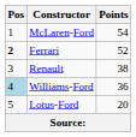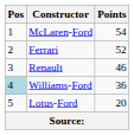 <table class="wikitable" style="font-size: 95%;">
 <tr>
 <th>Pos</th>
 <th>Constructor</th>
 <th>Points</th>
 </tr>
 <tr>
 <td>1</td>
 <td> <a href='#'>McLaren</a>-<a href='#'>Ford</a></td>
 <td align="right">54</td>
 </tr>
 <tr>
-<td><strong>2</strong></td>
+<td>2</td>
 <td> <a href='#'>Ferrari</a></td>
 <td align="right">52</td>
 </tr>
 <tr>
 <td>3</td>
 <td> <a href='#'>Renault</a></td>
-<td align="right">38</td>
+<td align="right">46</td>
 </tr>
 <tr>
 <td style="background: lightblue;">4</td>
 <td> <a href='#'>Williams</a>-<a href='#'>Ford</a></td>
 <td align="right">36</td>
 </tr>
 <tr>
 <td>5</td>
 <td> <a href='#'>Lotus</a>-<a href='#'>Ford</a></td>
 <td align="right">20</td>
 </tr>
 <tr>
 <th colspan=4>Source: </th>
 </tr>
 </table>
